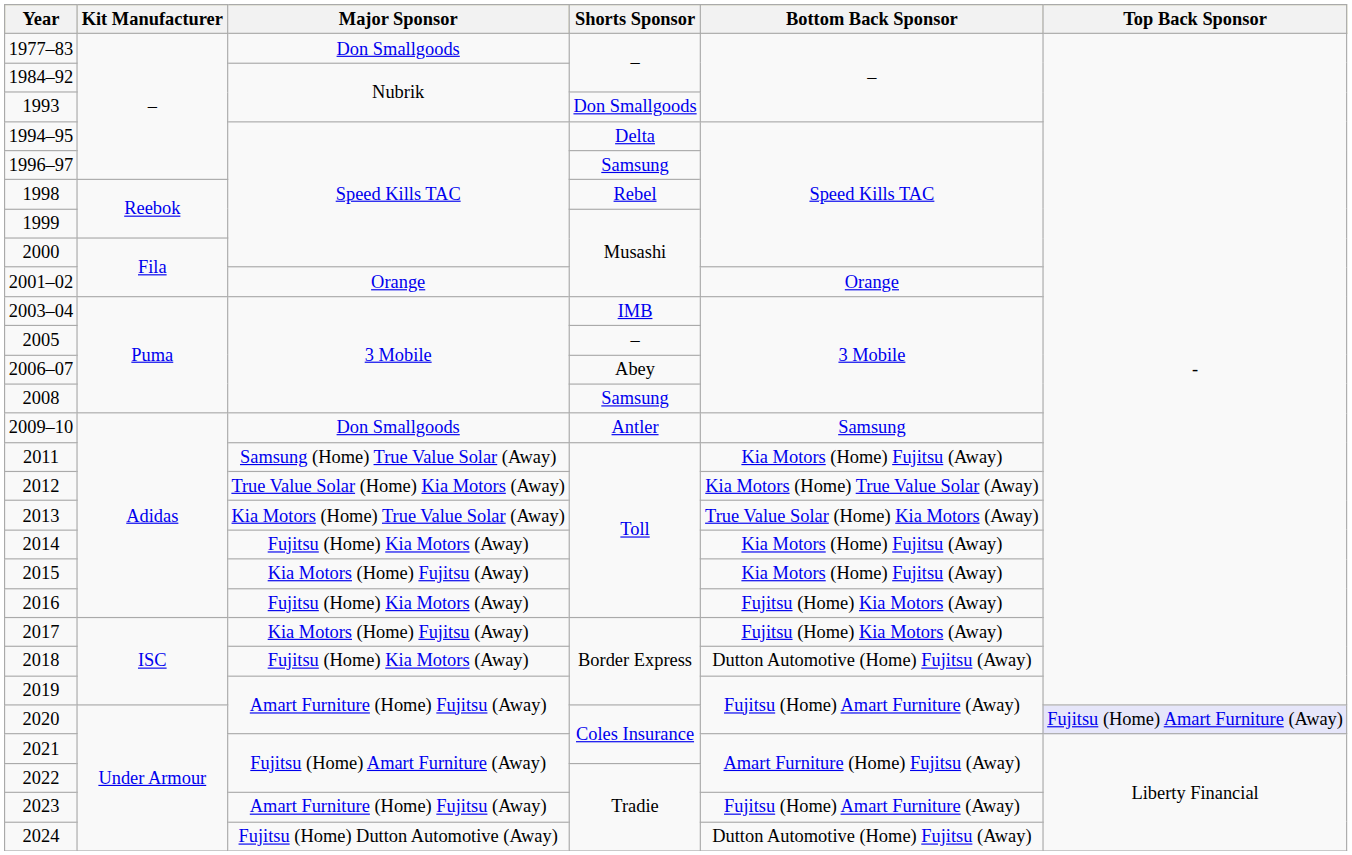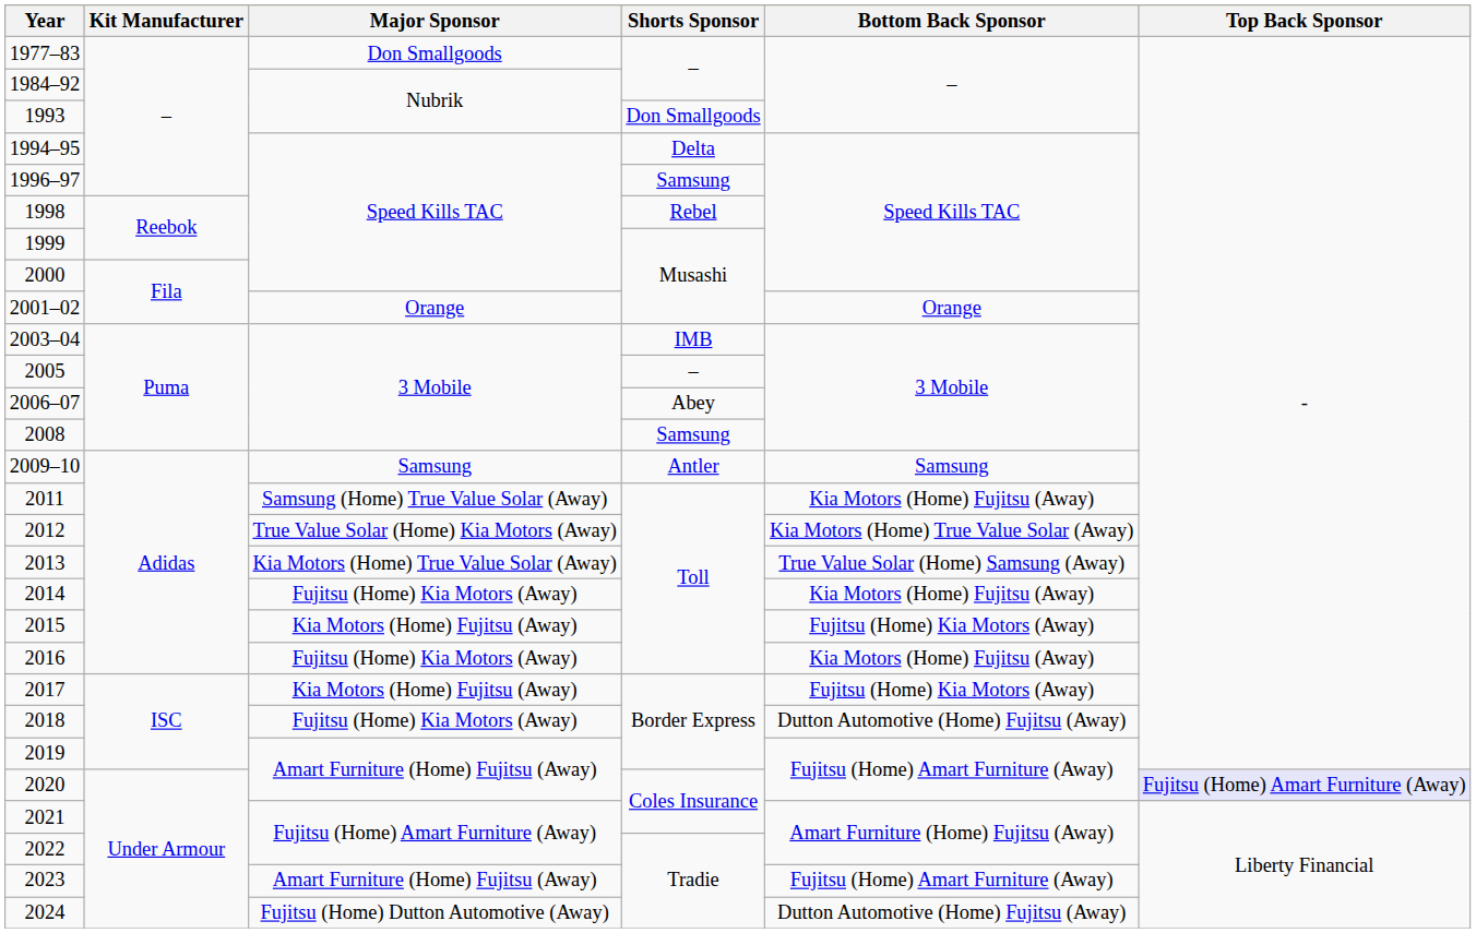 <table class="wikitable sortable" style="text-align:center">
 <tr style="background:#bdb76b;">
 <th>Year</th>
 <th>Kit Manufacturer</th>
 <th>Major Sponsor</th>
 <th>Shorts Sponsor</th>
 <th>Bottom Back Sponsor</th>
 <th>Top Back Sponsor</th>
 </tr>
 <tr>
 <td>1977–83</td>
 <td rowspan=5>–</td>
 <td><a href='#'>Don Smallgoods</a></td>
 <td rowspan=2>–</td>
 <td rowspan=3>–</td>
 <td rowspan=23>-</td>
 </tr>
 <tr>
 <td>1984–92</td>
 <td rowspan=2>Nubrik</td>
 </tr>
 <tr>
 <td>1993</td>
 <td><a href='#'>Don Smallgoods</a></td>
 </tr>
 <tr>
 <td>1994–95</td>
 <td rowspan=5><a href='#'>Speed Kills TAC</a></td>
 <td><a href='#'>Delta</a></td>
 <td rowspan=5><a href='#'>Speed Kills TAC</a></td>
 </tr>
 <tr>
 <td>1996–97</td>
 <td><a href='#'>Samsung</a></td>
 </tr>
 <tr>
 <td>1998</td>
 <td rowspan=2><a href='#'>Reebok</a></td>
 <td><a href='#'>Rebel</a></td>
 </tr>
 <tr>
 <td>1999</td>
 <td rowspan=3>Musashi</td>
 </tr>
 <tr>
 <td>2000</td>
 <td rowspan=2><a href='#'>Fila</a></td>
 </tr>
 <tr>
 <td>2001–02</td>
 <td><a href='#'>Orange</a></td>
 <td><a href='#'>Orange</a></td>
 </tr>
 <tr>
 <td>2003–04</td>
 <td rowspan=4><a href='#'>Puma</a></td>
 <td rowspan=4><a href='#'>3 Mobile</a></td>
 <td><a href='#'>IMB</a></td>
 <td rowspan=4><a href='#'>3 Mobile</a></td>
 </tr>
 <tr>
 <td>2005</td>
 <td>–</td>
 </tr>
 <tr>
 <td>2006–07</td>
 <td>Abey</td>
 </tr>
 <tr>
 <td>2008</td>
 <td><a href='#'>Samsung</a></td>
 </tr>
 <tr>
 <td>2009–10</td>
 <td rowspan=7><a href='#'>Adidas</a></td>
-<td><a href='#'>Don Smallgoods</a></td>
+<td><a href='#'>Samsung</a></td>
 <td><a href='#'>Antler</a></td>
 <td><a href='#'>Samsung</a></td>
 </tr>
 <tr>
 <td>2011</td>
 <td><a href='#'>Samsung</a> (Home) <a href='#'>True Value Solar</a> (Away)</td>
 <td rowspan=6><a href='#'>Toll</a></td>
 <td><a href='#'>Kia Motors</a> (Home) <a href='#'>Fujitsu</a> (Away)</td>
 </tr>
 <tr>
 <td>2012</td>
 <td><a href='#'>True Value Solar</a> (Home) <a href='#'>Kia Motors</a> (Away)</td>
 <td><a href='#'>Kia Motors</a> (Home) <a href='#'>True Value Solar</a> (Away)</td>
 </tr>
 <tr>
 <td>2013</td>
 <td><a href='#'>Kia Motors</a> (Home) <a href='#'>True Value Solar</a> (Away)</td>
-<td><a href='#'>True Value Solar</a> (Home) <a href='#'>Kia Motors</a> (Away)</td>
+<td><a href='#'>True Value Solar</a> (Home) <a href='#'>Samsung</a> (Away)</td>
 </tr>
 <tr>
 <td>2014</td>
 <td><a href='#'>Fujitsu</a> (Home) <a href='#'>Kia Motors</a> (Away)</td>
 <td><a href='#'>Kia Motors</a> (Home) <a href='#'>Fujitsu</a> (Away)</td>
 </tr>
 <tr>
 <td>2015</td>
 <td><a href='#'>Kia Motors</a> (Home) <a href='#'>Fujitsu</a> (Away)</td>
-<td><a href='#'>Kia Motors</a> (Home) <a href='#'>Fujitsu</a> (Away)</td>
+<td><a href='#'>Fujitsu</a> (Home) <a href='#'>Kia Motors</a> (Away)</td>
 </tr>
 <tr>
 <td>2016</td>
 <td><a href='#'>Fujitsu</a> (Home) <a href='#'>Kia Motors</a> (Away)</td>
-<td><a href='#'>Fujitsu</a> (Home) <a href='#'>Kia Motors</a> (Away)</td>
+<td><a href='#'>Kia Motors</a> (Home) <a href='#'>Fujitsu</a> (Away)</td>
 </tr>
 <tr>
 <td>2017</td>
 <td rowspan=3><a href='#'>ISC</a></td>
 <td><a href='#'>Kia Motors</a> (Home) <a href='#'>Fujitsu</a> (Away)</td>
 <td rowspan=3>Border Express</td>
 <td><a href='#'>Fujitsu</a> (Home) <a href='#'>Kia Motors</a> (Away)</td>
 </tr>
 <tr>
 <td>2018</td>
 <td><a href='#'>Fujitsu</a> (Home) <a href='#'>Kia Motors</a> (Away)</td>
 <td>Dutton Automotive (Home) <a href='#'>Fujitsu</a> (Away)</td>
 </tr>
 <tr>
 <td>2019</td>
 <td rowspan=2><a href='#'>Amart Furniture</a> (Home) <a href='#'>Fujitsu</a> (Away)</td>
 <td rowspan=2><a href='#'>Fujitsu</a> (Home) <a href='#'>Amart Furniture</a> (Away)</td>
 </tr>
 <tr>
 <td>2020</td>
 <td rowspan=5><a href='#'>Under Armour</a></td>
 <td rowspan=2><a href='#'>Coles Insurance</a></td>
 <td style="background: lavender;"><a href='#'>Fujitsu</a> (Home) <a href='#'>Amart Furniture</a> (Away)</td>
 </tr>
 <tr>
 <td>2021</td>
 <td rowspan=2><a href='#'>Fujitsu</a> (Home) <a href='#'>Amart Furniture</a> (Away)</td>
 <td rowspan=2><a href='#'>Amart Furniture</a> (Home) <a href='#'>Fujitsu</a> (Away)</td>
 <td rowspan=4>Liberty Financial</td>
 </tr>
 <tr>
 <td>2022</td>
 <td rowspan=3>Tradie</td>
 </tr>
 <tr>
 <td>2023</td>
 <td><a href='#'>Amart Furniture</a> (Home) <a href='#'>Fujitsu</a> (Away)</td>
 <td><a href='#'>Fujitsu</a> (Home) <a href='#'>Amart Furniture</a> (Away)</td>
 </tr>
 <tr>
 <td>2024</td>
 <td><a href='#'>Fujitsu</a> (Home) Dutton Automotive (Away)</td>
 <td>Dutton Automotive (Home) <a href='#'>Fujitsu</a> (Away)</td>
 </tr>
 </table>
